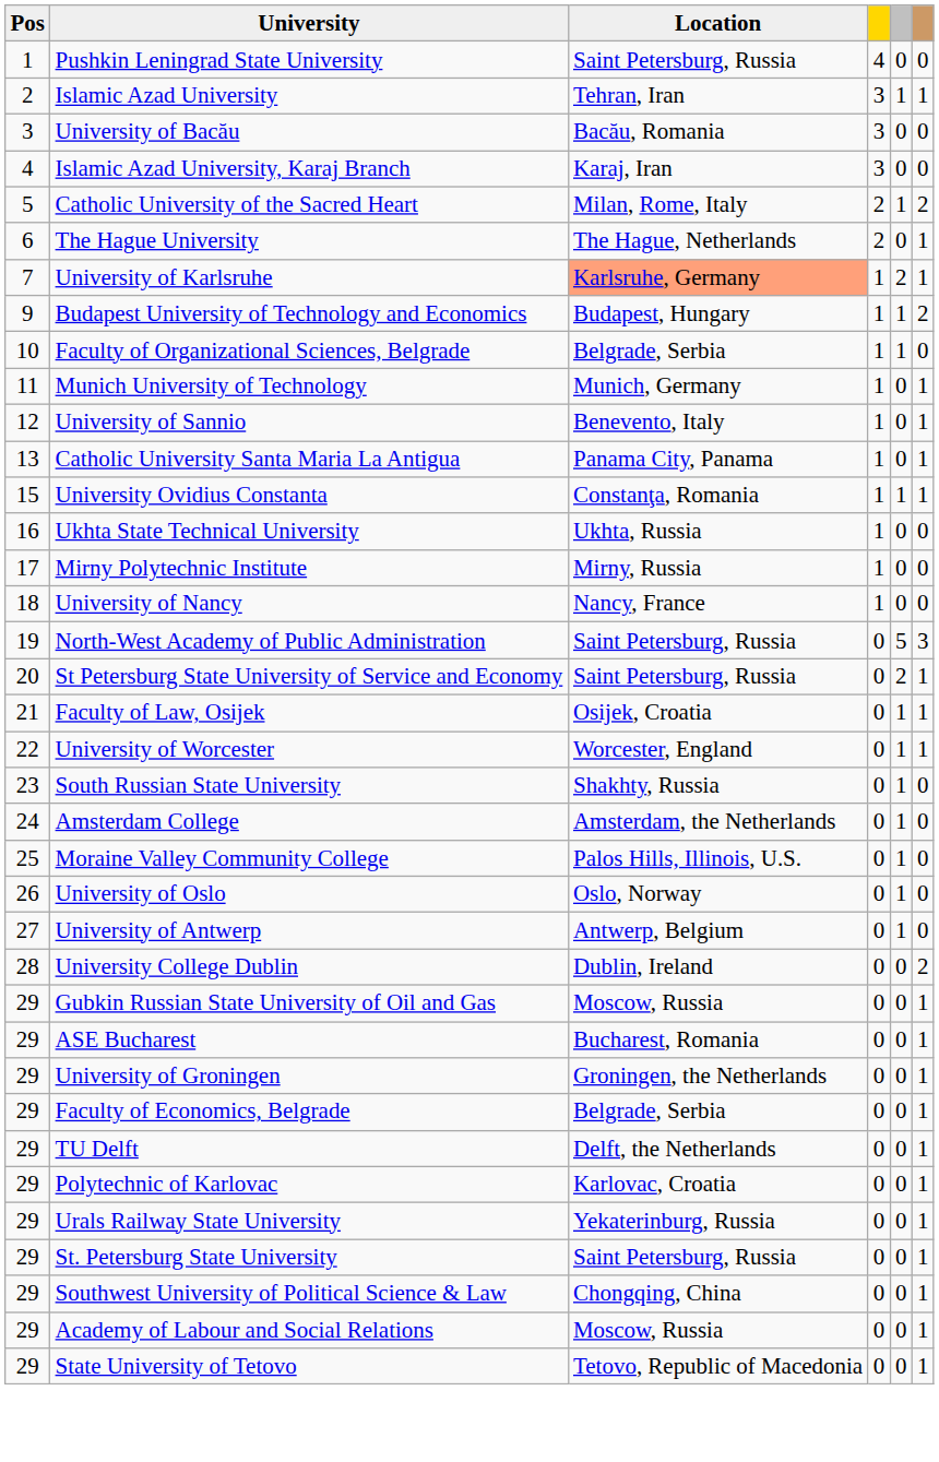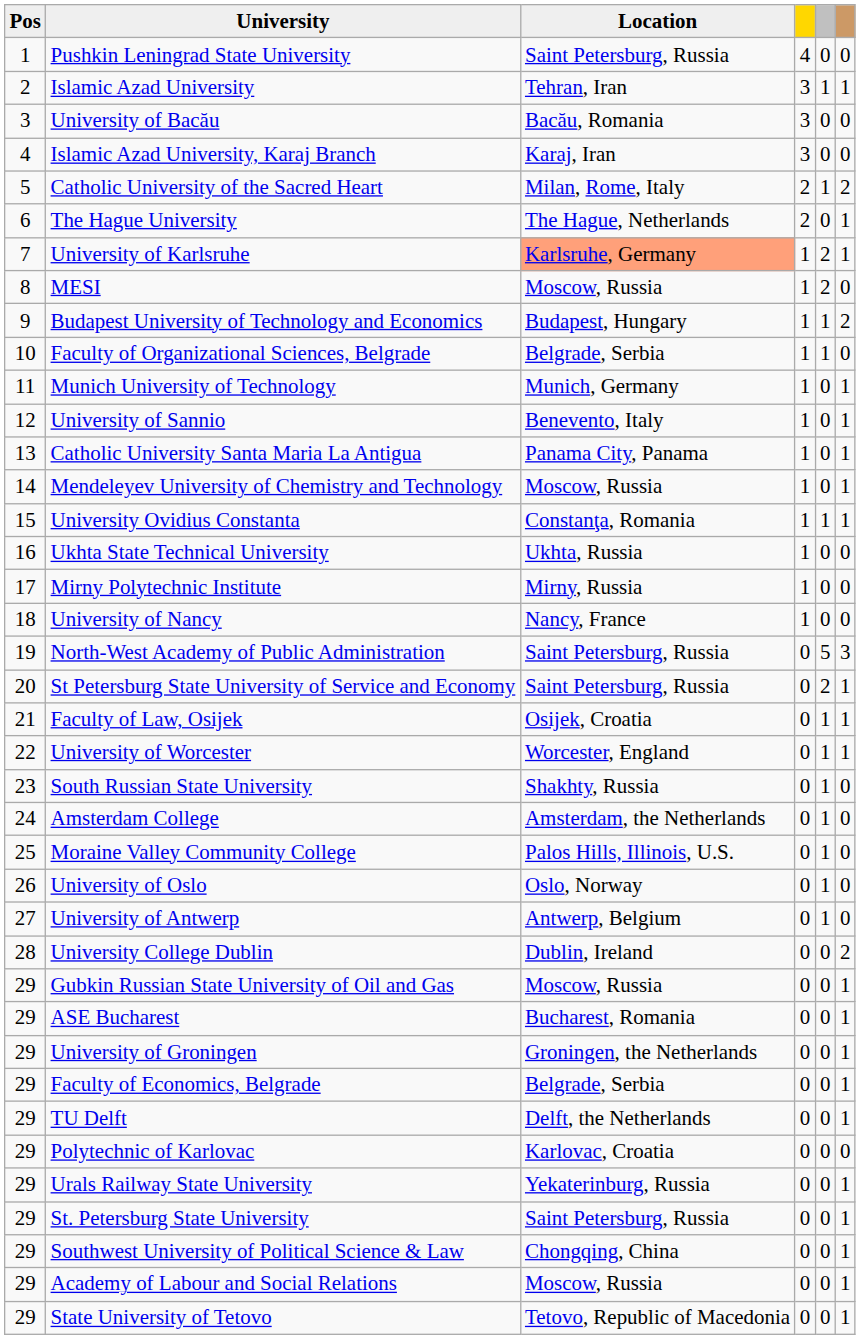 <table class="wikitable" style="text-align:center">
 <tr bgcolor="#efefef">
 <td><strong>Pos</strong></td>
 <td><strong>University</strong></td>
 <td><strong>Location</strong></td>
 <td bgcolor="gold"></td>
 <td bgcolor="silver"></td>
 <td bgcolor="CC9966"></td>
 </tr>
 <tr>
 <td>1</td>
 <td style="text-align:left"> <a href='#'>Pushkin Leningrad State University</a></td>
 <td style="text-align:left"><a href='#'>Saint Petersburg</a>, Russia</td>
 <td>4</td>
 <td>0</td>
 <td>0</td>
 </tr>
 <tr>
 <td>2</td>
 <td style="text-align:left"> <a href='#'>Islamic Azad University</a></td>
 <td style="text-align:left"><a href='#'>Tehran</a>, Iran</td>
 <td>3</td>
 <td>1</td>
 <td>1</td>
 </tr>
 <tr>
 <td>3</td>
 <td style="text-align:left"> <a href='#'>University of Bacău</a></td>
 <td style="text-align:left"><a href='#'>Bacău</a>, Romania</td>
 <td>3</td>
 <td>0</td>
 <td>0</td>
 </tr>
 <tr>
 <td>4</td>
 <td style="text-align:left"> <a href='#'>Islamic Azad University, Karaj Branch</a></td>
 <td style="text-align:left"><a href='#'>Karaj</a>, Iran</td>
 <td>3</td>
 <td>0</td>
 <td>0</td>
 </tr>
 <tr>
 <td>5</td>
 <td style="text-align:left"> <a href='#'>Catholic University of the Sacred Heart</a></td>
 <td style="text-align:left"><a href='#'>Milan</a>, <a href='#'>Rome</a>, Italy</td>
 <td>2</td>
 <td>1</td>
 <td>2</td>
 </tr>
 <tr>
 <td>6</td>
 <td style="text-align:left"> <a href='#'>The Hague University</a></td>
 <td style="text-align:left"><a href='#'>The Hague</a>, Netherlands</td>
 <td>2</td>
 <td>0</td>
 <td>1</td>
 </tr>
 <tr>
 <td>7</td>
 <td style="text-align:left"> <a href='#'>University of Karlsruhe</a></td>
 <td style="background: lightsalmon; text-align:left"><a href='#'>Karlsruhe</a>, Germany</td>
 <td>1</td>
 <td>2</td>
 <td>1</td>
 </tr>
 <tr>
+<td>8</td>
+<td style="text-align:left"> <a href='#'>MESI</a></td>
+<td style="text-align:left"><a href='#'>Moscow</a>, Russia</td>
+<td>1</td>
+<td>2</td>
+<td>0</td>
+</tr>
+<tr>
 <td>9</td>
 <td style="text-align:left"> <a href='#'>Budapest University of Technology and Economics</a></td>
 <td style="text-align:left"><a href='#'>Budapest</a>, Hungary</td>
 <td>1</td>
 <td>1</td>
 <td>2</td>
 </tr>
 <tr>
 <td>10</td>
 <td style="text-align:left"> <a href='#'>Faculty of Organizational Sciences, Belgrade</a></td>
 <td style="text-align:left"><a href='#'>Belgrade</a>, Serbia</td>
 <td>1</td>
 <td>1</td>
 <td>0</td>
 </tr>
 <tr>
 <td>11</td>
 <td style="text-align:left"> <a href='#'>Munich University of Technology</a></td>
 <td style="text-align:left"><a href='#'>Munich</a>, Germany</td>
 <td>1</td>
 <td>0</td>
 <td>1</td>
 </tr>
 <tr>
 <td>12</td>
 <td style="text-align:left"> <a href='#'>University of Sannio</a></td>
 <td style="text-align:left"><a href='#'>Benevento</a>, Italy</td>
 <td>1</td>
 <td>0</td>
 <td>1</td>
 </tr>
 <tr>
 <td>13</td>
 <td style="text-align:left"> <a href='#'>Catholic University Santa Maria La Antigua</a></td>
 <td style="text-align:left"><a href='#'>Panama City</a>, Panama</td>
+<td>1</td>
+<td>0</td>
+<td>1</td>
+</tr>
+<tr>
+<td>14</td>
+<td style="text-align:left"> <a href='#'>Mendeleyev University of Chemistry and Technology</a></td>
+<td style="text-align:left"><a href='#'>Moscow</a>, Russia</td>
 <td>1</td>
 <td>0</td>
 <td>1</td>
 </tr>
 <tr>
 <td>15</td>
 <td style="text-align:left"> <a href='#'>University Ovidius Constanta</a></td>
 <td style="text-align:left"><a href='#'>Constanţa</a>, Romania</td>
 <td>1</td>
 <td>1</td>
 <td>1</td>
 </tr>
 <tr>
 <td>16</td>
 <td style="text-align:left"> <a href='#'>Ukhta State Technical University</a></td>
 <td style="text-align:left"><a href='#'>Ukhta</a>, Russia</td>
 <td>1</td>
 <td>0</td>
 <td>0</td>
 </tr>
 <tr>
 <td>17</td>
 <td style="text-align:left"> <a href='#'>Mirny Polytechnic Institute</a></td>
 <td style="text-align:left"><a href='#'>Mirny</a>, Russia</td>
 <td>1</td>
 <td>0</td>
 <td>0</td>
 </tr>
 <tr>
 <td>18</td>
 <td style="text-align:left"> <a href='#'>University of Nancy</a></td>
 <td style="text-align:left"><a href='#'>Nancy</a>, France</td>
 <td>1</td>
 <td>0</td>
 <td>0</td>
 </tr>
 <tr>
 <td>19</td>
 <td style="text-align:left"> <a href='#'>North-West Academy of Public Administration</a></td>
 <td style="text-align:left"><a href='#'>Saint Petersburg</a>, Russia</td>
 <td>0</td>
 <td>5</td>
 <td>3</td>
 </tr>
 <tr>
 <td>20</td>
 <td style="text-align:left"> <a href='#'>St Petersburg State University of Service and Economy</a></td>
 <td style="text-align:left"><a href='#'>Saint Petersburg</a>, Russia</td>
 <td>0</td>
 <td>2</td>
 <td>1</td>
 </tr>
 <tr>
 <td>21</td>
 <td style="text-align:left"> <a href='#'>Faculty of Law, Osijek</a></td>
 <td style="text-align:left"><a href='#'>Osijek</a>, Croatia</td>
 <td>0</td>
 <td>1</td>
 <td>1</td>
 </tr>
 <tr>
 <td>22</td>
 <td style="text-align:left"> <a href='#'>University of Worcester</a></td>
 <td style="text-align:left"><a href='#'>Worcester</a>, England</td>
 <td>0</td>
 <td>1</td>
 <td>1</td>
 </tr>
 <tr>
 <td>23</td>
 <td style="text-align:left"> <a href='#'>South Russian State University</a></td>
 <td style="text-align:left"><a href='#'>Shakhty</a>, Russia</td>
 <td>0</td>
 <td>1</td>
 <td>0</td>
 </tr>
 <tr>
 <td>24</td>
 <td style="text-align:left"> <a href='#'>Amsterdam College</a></td>
 <td style="text-align:left"><a href='#'>Amsterdam</a>, the Netherlands</td>
 <td>0</td>
 <td>1</td>
 <td>0</td>
 </tr>
 <tr>
 <td>25</td>
 <td style="text-align:left"> <a href='#'>Moraine Valley Community College</a></td>
 <td style="text-align:left"><a href='#'>Palos Hills, Illinois</a>, U.S.</td>
 <td>0</td>
 <td>1</td>
 <td>0</td>
 </tr>
 <tr>
 <td>26</td>
 <td style="text-align:left"> <a href='#'>University of Oslo</a></td>
 <td style="text-align:left"><a href='#'>Oslo</a>, Norway</td>
 <td>0</td>
 <td>1</td>
 <td>0</td>
 </tr>
 <tr>
 <td>27</td>
 <td style="text-align:left"> <a href='#'>University of Antwerp</a></td>
 <td style="text-align:left"><a href='#'>Antwerp</a>, Belgium</td>
 <td>0</td>
 <td>1</td>
 <td>0</td>
 </tr>
 <tr>
 <td>28</td>
 <td style="text-align:left"> <a href='#'>University College Dublin</a></td>
 <td style="text-align:left"><a href='#'>Dublin</a>, Ireland</td>
 <td>0</td>
 <td>0</td>
 <td>2</td>
 </tr>
 <tr>
 <td>29</td>
 <td style="text-align:left"> <a href='#'>Gubkin Russian State University of Oil and Gas</a></td>
 <td style="text-align:left"><a href='#'>Moscow</a>, Russia</td>
 <td>0</td>
 <td>0</td>
 <td>1</td>
 </tr>
 <tr>
 <td>29</td>
 <td style="text-align:left"> <a href='#'>ASE Bucharest</a></td>
 <td style="text-align:left"><a href='#'>Bucharest</a>, Romania</td>
 <td>0</td>
 <td>0</td>
 <td>1</td>
 </tr>
 <tr>
 <td>29</td>
 <td style="text-align:left"> <a href='#'>University of Groningen</a></td>
 <td style="text-align:left"><a href='#'>Groningen</a>, the Netherlands</td>
 <td>0</td>
 <td>0</td>
 <td>1</td>
 </tr>
 <tr>
 <td>29</td>
 <td style="text-align:left"> <a href='#'>Faculty of Economics, Belgrade</a></td>
 <td style="text-align:left"><a href='#'>Belgrade</a>, Serbia</td>
 <td>0</td>
 <td>0</td>
 <td>1</td>
 </tr>
 <tr>
 <td>29</td>
 <td style="text-align:left"> <a href='#'>TU Delft</a></td>
 <td style="text-align:left"><a href='#'>Delft</a>, the Netherlands</td>
 <td>0</td>
 <td>0</td>
 <td>1</td>
 </tr>
 <tr>
 <td>29</td>
 <td style="text-align:left"> <a href='#'>Polytechnic of Karlovac</a></td>
 <td style="text-align:left"><a href='#'>Karlovac</a>, Croatia</td>
 <td>0</td>
 <td>0</td>
-<td>1</td>
+<td>0</td>
 </tr>
 <tr>
 <td>29</td>
 <td style="text-align:left"> <a href='#'>Urals Railway State University</a></td>
 <td style="text-align:left"><a href='#'>Yekaterinburg</a>, Russia</td>
 <td>0</td>
 <td>0</td>
 <td>1</td>
 </tr>
 <tr>
 <td>29</td>
 <td style="text-align:left"> <a href='#'>St. Petersburg State University</a></td>
 <td style="text-align:left"><a href='#'>Saint Petersburg</a>, Russia</td>
 <td>0</td>
 <td>0</td>
 <td>1</td>
 </tr>
 <tr>
 <td>29</td>
 <td style="text-align:left"> <a href='#'>Southwest University of Political Science & Law</a></td>
 <td style="text-align:left"><a href='#'>Chongqing</a>, China</td>
 <td>0</td>
 <td>0</td>
 <td>1</td>
 </tr>
 <tr>
 <td>29</td>
 <td style="text-align:left"> <a href='#'>Academy of Labour and Social Relations</a></td>
 <td style="text-align:left"><a href='#'>Moscow</a>, Russia</td>
 <td>0</td>
 <td>0</td>
 <td>1</td>
 </tr>
 <tr>
 <td>29</td>
 <td style="text-align:left"> <a href='#'>State University of Tetovo</a></td>
 <td style="text-align:left"><a href='#'>Tetovo</a>, Republic of Macedonia</td>
 <td>0</td>
 <td>0</td>
 <td>1</td>
 </tr>
 </table>
